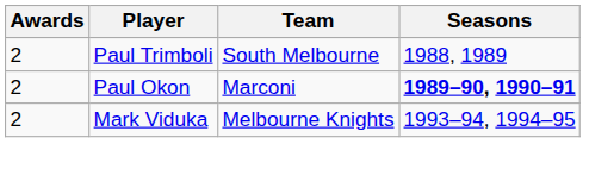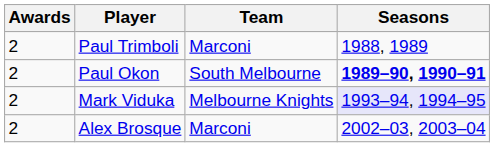 <table class="wikitable">
 <tr>
 <th>Awards</th>
 <th>Player</th>
 <th>Team</th>
 <th>Seasons</th>
 </tr>
 <tr>
 <td>2</td>
 <td> <a href='#'>Paul Trimboli</a></td>
-<td><a href='#'>South Melbourne</a></td>
+<td><a href='#'>Marconi</a></td>
 <td><a href='#'>1988</a>, <a href='#'>1989</a></td>
 </tr>
 <tr>
 <td>2</td>
 <td> <a href='#'>Paul Okon</a></td>
-<td><a href='#'>Marconi</a></td>
+<td><a href='#'>South Melbourne</a></td>
 <td><strong><a href='#'>1989–90</a>, <a href='#'>1990–91</a></strong></td>
 </tr>
 <tr>
 <td>2</td>
 <td> <a href='#'>Mark Viduka</a></td>
 <td><a href='#'>Melbourne Knights</a></td>
-<td><a href='#'>1993–94</a>, <a href='#'>1994–95</a></td>
+<td style="background: lavender;"><a href='#'>1993–94</a>, <a href='#'>1994–95</a></td>
+</tr>
+<tr>
+<td>2</td>
+<td> <a href='#'>Alex Brosque</a></td>
+<td><a href='#'>Marconi</a></td>
+<td><a href='#'>2002–03</a>, <a href='#'>2003–04</a></td>
 </tr>
 </table>
